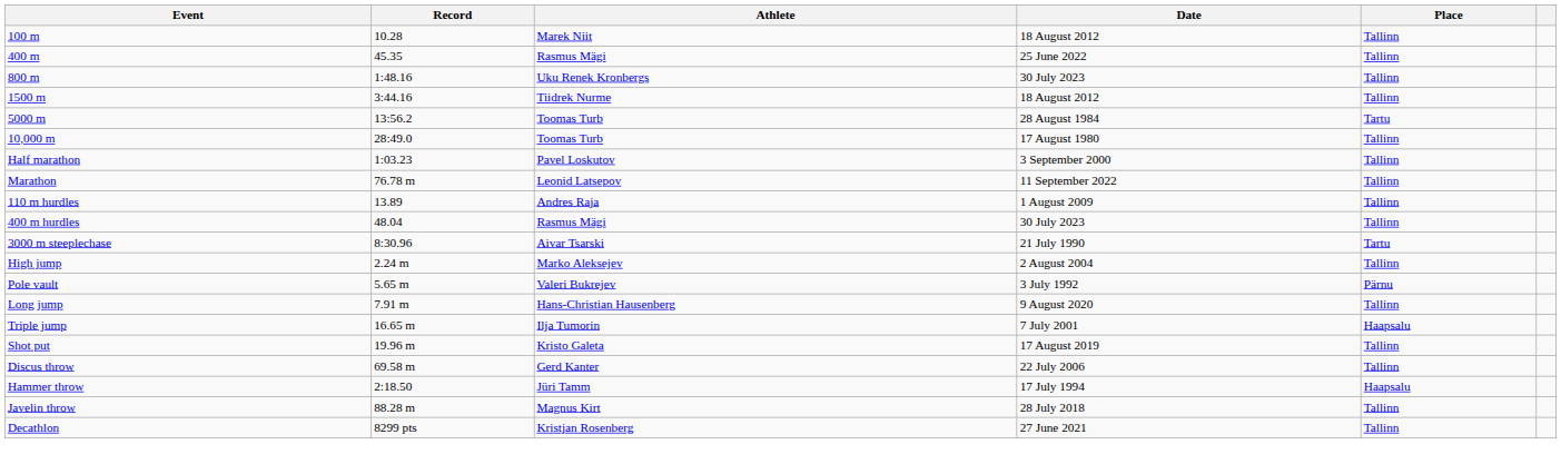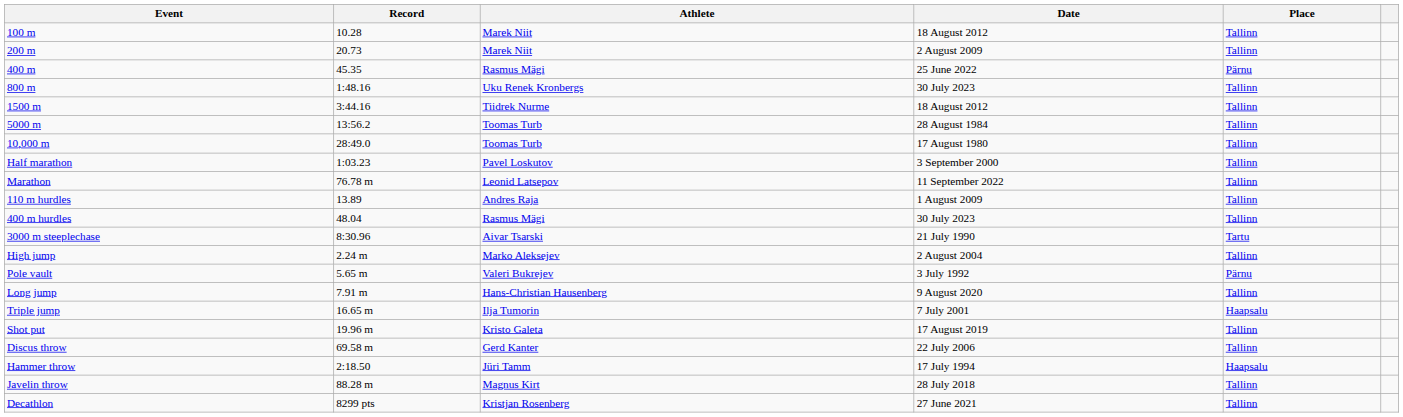 <table class="wikitable" style="font-size:95%; width: 95%;">
 <tr>
 <th>Event</th>
 <th>Record</th>
 <th>Athlete</th>
 <th>Date</th>
 <th>Place</th>
 <th></th>
 </tr>
 <tr>
 <td><a href='#'>100 m</a></td>
 <td>10.28</td>
 <td><a href='#'>Marek Niit</a></td>
 <td>18 August 2012</td>
 <td><a href='#'>Tallinn</a></td>
 <td></td>
 </tr>
 <tr>
+<td><a href='#'>200 m</a></td>
+<td>20.73</td>
+<td><a href='#'>Marek Niit</a></td>
+<td>2 August 2009</td>
+<td><a href='#'>Tallinn</a></td>
+<td></td>
+</tr>
+<tr>
 <td><a href='#'>400 m</a></td>
 <td>45.35 </td>
 <td><a href='#'>Rasmus Mägi</a></td>
 <td>25 June 2022</td>
-<td><a href='#'>Tallinn</a></td>
+<td><a href='#'>Pärnu</a></td>
 <td></td>
 </tr>
 <tr>
 <td><a href='#'>800 m</a></td>
 <td>1:48.16 </td>
 <td><a href='#'>Uku Renek Kronbergs</a></td>
 <td>30 July 2023</td>
 <td><a href='#'>Tallinn</a></td>
 <td></td>
 </tr>
 <tr>
 <td><a href='#'>1500 m</a></td>
 <td>3:44.16</td>
 <td><a href='#'>Tiidrek Nurme</a></td>
 <td>18 August 2012</td>
 <td><a href='#'>Tallinn</a></td>
 <td></td>
 </tr>
 <tr>
 <td><a href='#'>5000 m</a></td>
 <td>13:56.2 </td>
 <td><a href='#'>Toomas Turb</a></td>
 <td>28 August 1984</td>
-<td><a href='#'>Tartu</a></td>
+<td><a href='#'>Tallinn</a></td>
 <td></td>
 </tr>
 <tr>
 <td><a href='#'>10,000 m</a></td>
 <td>28:49.0 </td>
 <td><a href='#'>Toomas Turb</a></td>
 <td>17 August 1980</td>
 <td><a href='#'>Tallinn</a></td>
 <td></td>
 </tr>
 <tr>
 <td><a href='#'>Half marathon</a></td>
 <td>1:03.23</td>
 <td><a href='#'>Pavel Loskutov</a></td>
 <td>3 September 2000</td>
 <td><a href='#'>Tallinn</a></td>
 <td></td>
 </tr>
 <tr>
 <td><a href='#'>Marathon</a></td>
 <td>76.78 m</td>
 <td><a href='#'>Leonid Latsepov</a></td>
 <td>11 September 2022</td>
 <td><a href='#'>Tallinn</a></td>
 <td></td>
 </tr>
 <tr>
 <td><a href='#'>110 m hurdles</a></td>
 <td>13.89</td>
 <td><a href='#'>Andres Raja</a></td>
 <td>1 August 2009</td>
 <td><a href='#'>Tallinn</a></td>
 <td></td>
 </tr>
 <tr>
 <td><a href='#'>400 m hurdles</a></td>
 <td>48.04</td>
 <td><a href='#'>Rasmus Mägi</a></td>
 <td>30 July 2023</td>
 <td><a href='#'>Tallinn</a></td>
 <td></td>
 </tr>
 <tr>
 <td><a href='#'>3000 m steeplechase</a></td>
 <td>8:30.96</td>
 <td><a href='#'>Aivar Tsarski</a></td>
 <td>21 July 1990</td>
 <td><a href='#'>Tartu</a></td>
 <td></td>
 </tr>
 <tr>
 <td><a href='#'>High jump</a></td>
 <td>2.24 m</td>
 <td><a href='#'>Marko Aleksejev</a></td>
 <td>2 August 2004</td>
 <td><a href='#'>Tallinn</a></td>
 <td></td>
 </tr>
 <tr>
 <td><a href='#'>Pole vault</a></td>
 <td>5.65 m</td>
 <td><a href='#'>Valeri Bukrejev</a></td>
 <td>3 July 1992</td>
 <td><a href='#'>Pärnu</a></td>
 <td></td>
 </tr>
 <tr>
 <td><a href='#'>Long jump</a></td>
 <td>7.91 m</td>
 <td><a href='#'>Hans-Christian Hausenberg</a></td>
 <td>9 August 2020</td>
 <td><a href='#'>Tallinn</a></td>
 <td></td>
 </tr>
 <tr>
 <td><a href='#'>Triple jump</a></td>
 <td>16.65 m</td>
 <td><a href='#'>Ilja Tumorin</a></td>
 <td>7 July 2001</td>
 <td><a href='#'>Haapsalu</a></td>
 <td></td>
 </tr>
 <tr>
 <td><a href='#'>Shot put</a></td>
 <td>19.96 m</td>
 <td><a href='#'>Kristo Galeta</a></td>
 <td>17 August 2019</td>
 <td><a href='#'>Tallinn</a></td>
 <td></td>
 </tr>
 <tr>
 <td><a href='#'>Discus throw</a></td>
 <td>69.58 m</td>
 <td><a href='#'>Gerd Kanter</a></td>
 <td>22 July 2006</td>
 <td><a href='#'>Tallinn</a></td>
 <td></td>
 </tr>
 <tr>
 <td><a href='#'>Hammer throw</a></td>
 <td>2:18.50</td>
 <td><a href='#'>Jüri Tamm</a></td>
 <td>17 July 1994</td>
 <td><a href='#'>Haapsalu</a></td>
 <td></td>
 </tr>
 <tr>
 <td><a href='#'>Javelin throw</a></td>
 <td>88.28 m</td>
 <td><a href='#'>Magnus Kirt</a></td>
 <td>28 July 2018</td>
 <td><a href='#'>Tallinn</a></td>
 <td></td>
 </tr>
 <tr>
 <td><a href='#'>Decathlon</a></td>
 <td>8299 pts</td>
 <td><a href='#'>Kristjan Rosenberg</a></td>
 <td>27 June 2021</td>
 <td><a href='#'>Tallinn</a></td>
 <td></td>
 </tr>
 </table>
